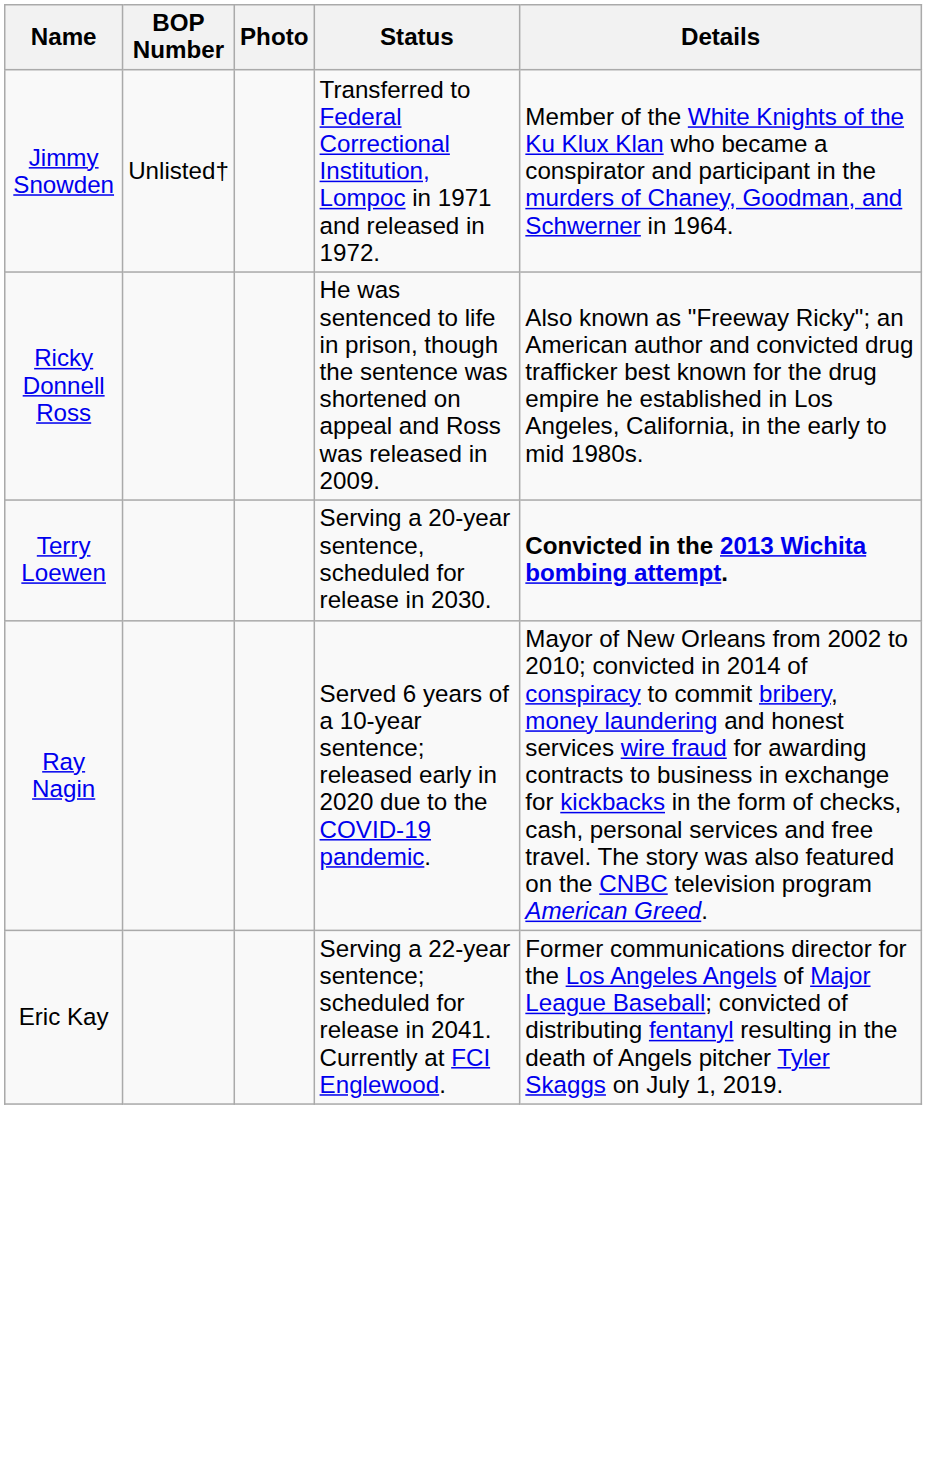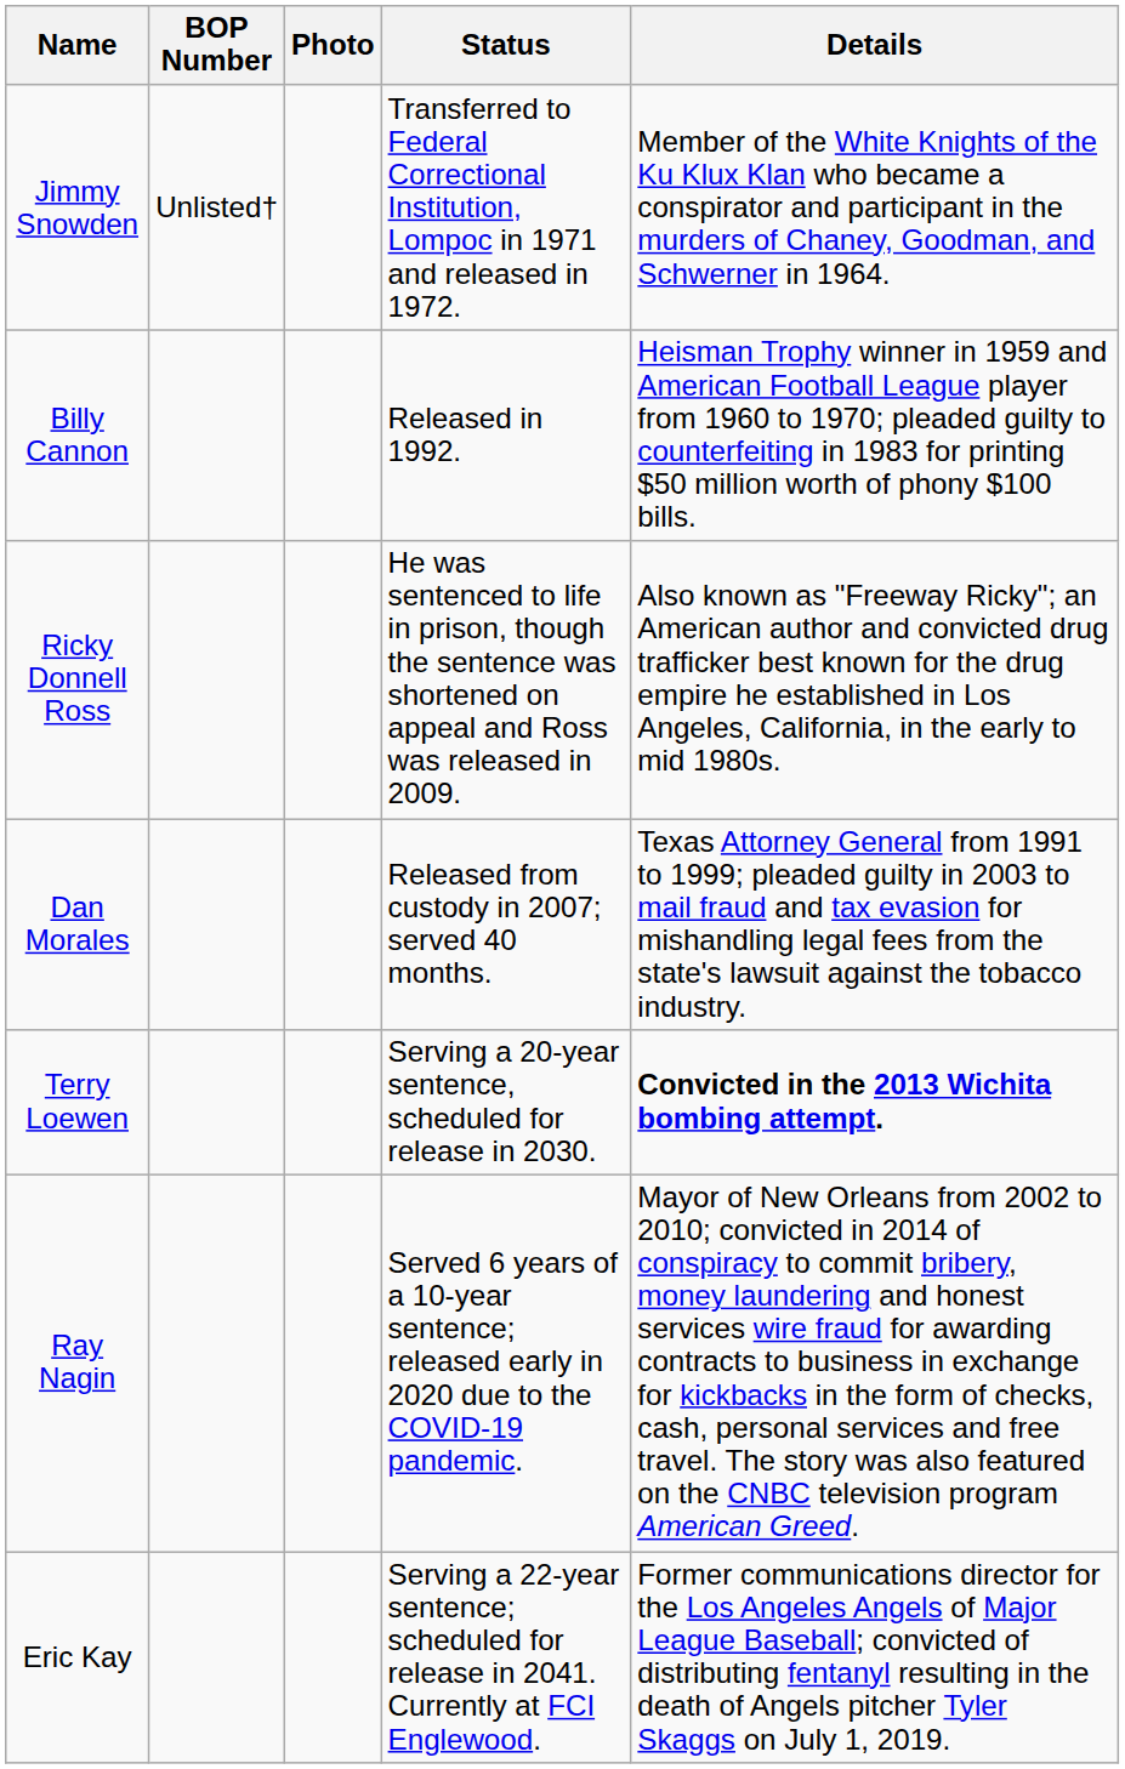 <table class="wikitable sortable">
 <tr>
 <th width="13%">Name</th>
 <th width="9%">BOP Number</th>
 <th width="5%">Photo</th>
 <th width="24%">Status</th>
 <th width="54%">Details</th>
 </tr>
 <tr>
 <td align="center"><a href='#'>Jimmy Snowden</a></td>
 <td align="center">Unlisted†</td>
 <td></td>
 <td>Transferred to <a href='#'>Federal Correctional Institution, Lompoc</a> in 1971 and released in 1972.</td>
 <td>Member of the <a href='#'>White Knights of the Ku Klux Klan</a> who became a conspirator and participant in the <a href='#'>murders of Chaney, Goodman, and Schwerner</a> in 1964.</td>
 </tr>
 <tr>
+<td align="center"><a href='#'>Billy Cannon</a></td>
+<td align="center"></td>
+<td align="center"></td>
+<td>Released in 1992.</td>
+<td><a href='#'>Heisman Trophy</a> winner in 1959 and <a href='#'>American Football League</a> player from 1960 to 1970; pleaded guilty to <a href='#'>counterfeiting</a> in 1983 for printing $50 million worth of phony $100 bills.</td>
+</tr>
+<tr>
 <td align="center"><a href='#'>Ricky Donnell Ross</a></td>
 <td align="center"></td>
 <td align="center"></td>
 <td>He was sentenced to life in prison, though the sentence was shortened on appeal and Ross was released in 2009.</td>
 <td>Also known as "Freeway Ricky"; an American author and convicted drug trafficker best known for the drug empire he established in Los Angeles, California, in the early to mid 1980s.</td>
+</tr>
+<tr>
+<td align="center"><a href='#'>Dan Morales</a></td>
+<td align="center"></td>
+<td align="center"></td>
+<td>Released from custody in 2007; served 40 months.</td>
+<td>Texas <a href='#'>Attorney General</a> from 1991 to 1999; pleaded guilty in 2003 to <a href='#'>mail fraud</a> and <a href='#'>tax evasion</a> for mishandling legal fees from the state's lawsuit against the tobacco industry.</td>
 </tr>
 <tr>
 <td align="center"><a href='#'>Terry Loewen</a></td>
 <td align="center"></td>
 <td></td>
 <td>Serving a 20-year sentence, scheduled for release in 2030.</td>
 <td><strong>Convicted in the <a href='#'>2013 Wichita bombing attempt</a>.</strong></td>
 </tr>
 <tr>
 <td align="center"><a href='#'>Ray Nagin</a></td>
 <td align="center"></td>
 <td align="center"></td>
 <td>Served 6 years of a 10-year sentence; released early in 2020 due to the <a href='#'>COVID-19 pandemic</a>.</td>
 <td>Mayor of New Orleans from 2002 to 2010; convicted in 2014 of <a href='#'>conspiracy</a> to commit <a href='#'>bribery</a>, <a href='#'>money laundering</a> and honest services <a href='#'>wire fraud</a> for awarding contracts to business in exchange for <a href='#'>kickbacks</a> in the form of checks, cash, personal services and free travel. The story was also featured on the <a href='#'>CNBC</a> television program <em><a href='#'>American Greed</a></em>.</td>
 </tr>
 <tr>
 <td align="center">Eric Kay</td>
 <td align="center"></td>
 <td align="center"></td>
 <td>Serving a 22-year sentence; scheduled for release in 2041. Currently at <a href='#'>FCI Englewood</a>.</td>
 <td>Former communications director for the <a href='#'>Los Angeles Angels</a> of <a href='#'>Major League Baseball</a>; convicted of distributing <a href='#'>fentanyl</a> resulting in the death of Angels pitcher <a href='#'>Tyler Skaggs</a> on July 1, 2019.</td>
 </tr>
 </table>
